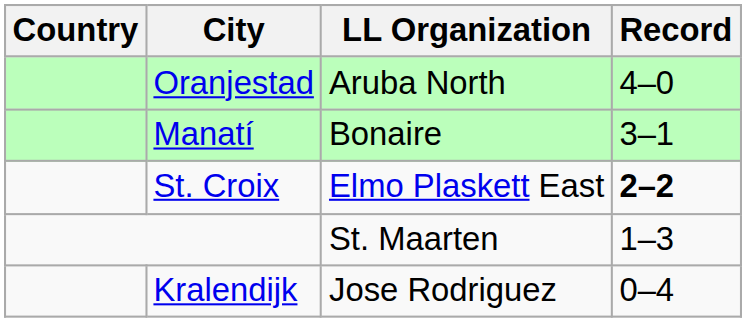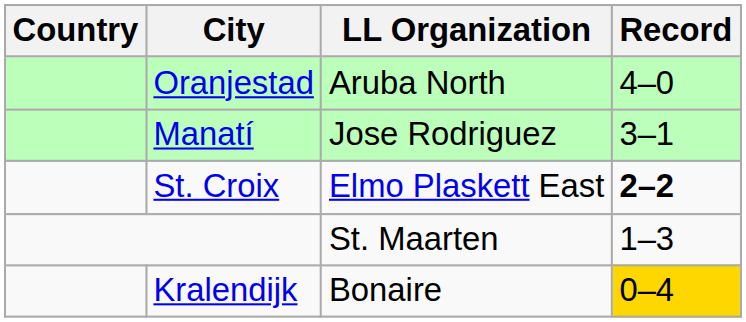 <table class="wikitable">
 <tr>
 <th>Country</th>
 <th>City</th>
 <th>LL Organization</th>
 <th>Record</th>
 </tr>
 <tr bgcolor=#bbffbb>
 <td><strong></strong></td>
 <td><a href='#'>Oranjestad</a></td>
 <td>Aruba North</td>
 <td>4–0</td>
 </tr>
 <tr bgcolor=#bbffbb>
 <td><strong></strong></td>
 <td><a href='#'>Manatí</a></td>
-<td>Bonaire</td>
+<td>Jose Rodriguez</td>
 <td>3–1</td>
 </tr>
 <tr>
 <td><strong></strong></td>
 <td><a href='#'>St. Croix</a></td>
 <td><a href='#'>Elmo Plaskett</a> East</td>
 <td><strong>2–2</strong></td>
 </tr>
 <tr>
 <td colspan="2"><strong></strong></td>
 <td>St. Maarten</td>
 <td>1–3</td>
 </tr>
 <tr>
 <td><strong></strong></td>
 <td><a href='#'>Kralendijk</a></td>
-<td>Jose Rodriguez</td>
-<td>0–4</td>
+<td>Bonaire</td>
+<td style="background: gold;">0–4</td>
 </tr>
 </table>
